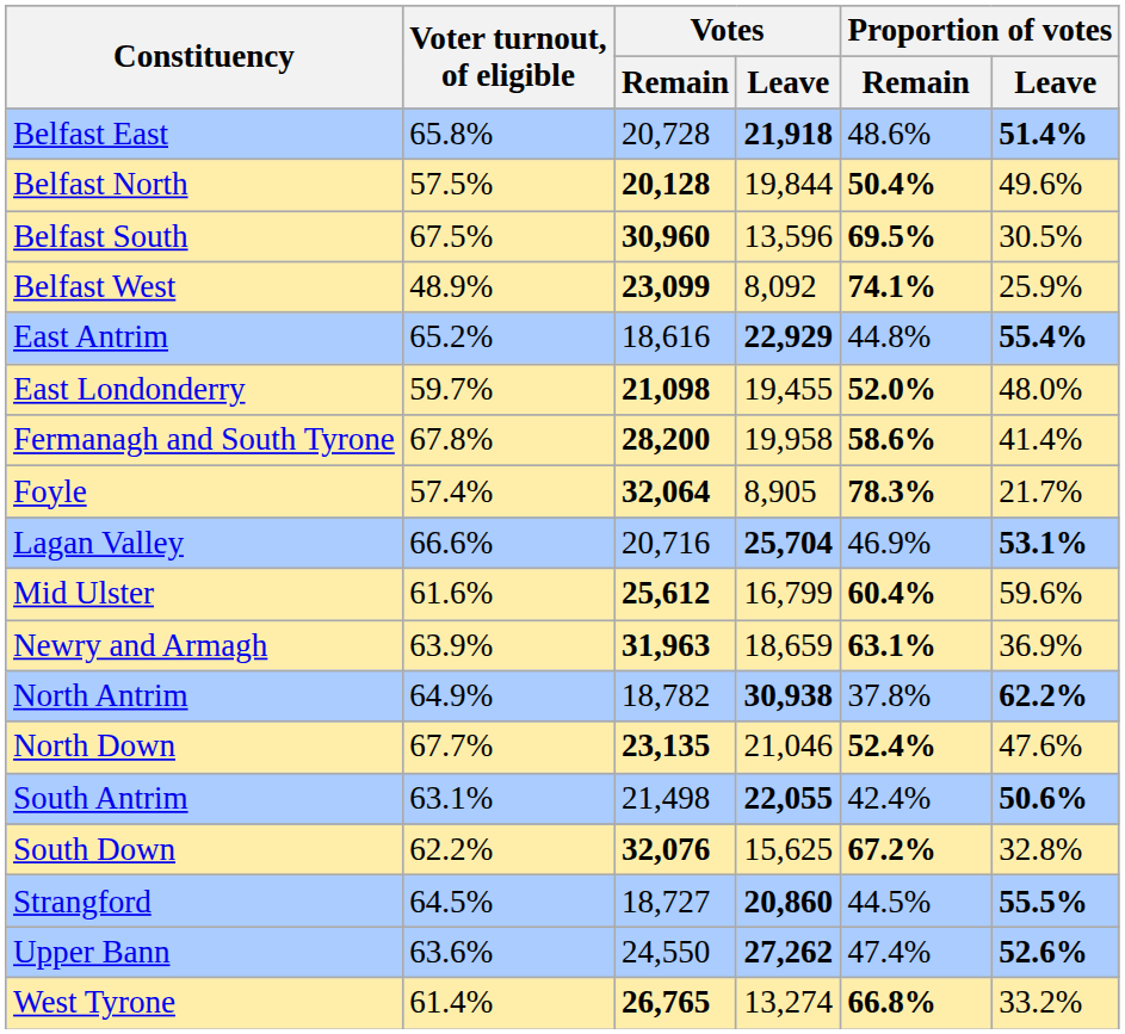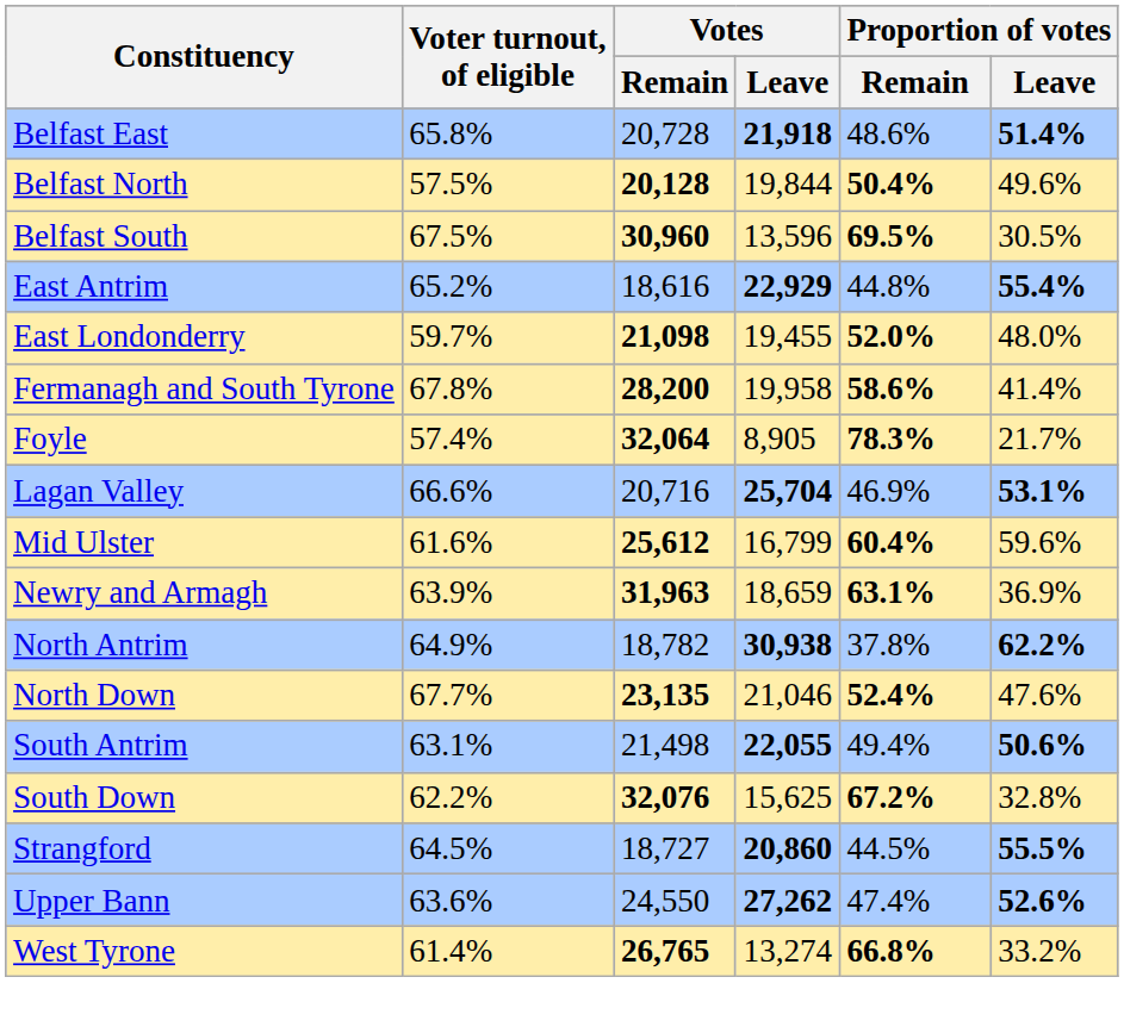 <table class="wikitable sortable">
 <tr>
 <th rowspan=2>Constituency</th>
 <th rowspan=2>Voter turnout,<br>of eligible</th>
 <th colspan=2>Votes</th>
 <th colspan=2>Proportion of votes</th>
 </tr>
 <tr>
 <th>Remain</th>
 <th>Leave</th>
 <th>Remain</th>
 <th>Leave</th>
 </tr>
 <tr style="background:#acf;">
 <td><a href='#'>Belfast East</a></td>
 <td>65.8%</td>
 <td>20,728</td>
 <td><strong>21,918</strong></td>
 <td>48.6%</td>
 <td><strong>51.4%</strong></td>
 </tr>
 <tr style="background:#fea;">
 <td><a href='#'>Belfast North</a></td>
 <td>57.5%</td>
 <td><strong>20,128</strong></td>
 <td>19,844</td>
 <td><strong>50.4%</strong></td>
 <td>49.6%</td>
 </tr>
 <tr style="background:#fea;">
 <td><a href='#'>Belfast South</a></td>
 <td>67.5%</td>
 <td><strong>30,960</strong></td>
 <td>13,596</td>
 <td><strong>69.5%</strong></td>
 <td>30.5%</td>
-</tr>
-<tr style="background:#fea;">
-<td><a href='#'>Belfast West</a></td>
-<td>48.9%</td>
-<td><strong>23,099</strong></td>
-<td>8,092</td>
-<td><strong>74.1%</strong></td>
-<td>25.9%</td>
 </tr>
 <tr style="background:#acf;">
 <td><a href='#'>East Antrim</a></td>
 <td>65.2%</td>
 <td>18,616</td>
 <td><strong>22,929</strong></td>
 <td>44.8%</td>
 <td><strong>55.4%</strong></td>
 </tr>
 <tr style="background:#fea;">
 <td><a href='#'>East Londonderry</a></td>
 <td>59.7%</td>
 <td><strong>21,098</strong></td>
 <td>19,455</td>
 <td><strong>52.0%</strong></td>
 <td>48.0%</td>
 </tr>
 <tr style="background:#fea;">
 <td><a href='#'>Fermanagh and South Tyrone</a></td>
 <td>67.8%</td>
 <td><strong>28,200</strong></td>
 <td>19,958</td>
 <td><strong>58.6%</strong></td>
 <td>41.4%</td>
 </tr>
 <tr style="background:#fea;">
 <td><a href='#'>Foyle</a></td>
 <td>57.4%</td>
 <td><strong>32,064</strong></td>
 <td>8,905</td>
 <td><strong>78.3%</strong></td>
 <td>21.7%</td>
 </tr>
 <tr style="background:#acf;">
 <td><a href='#'>Lagan Valley</a></td>
 <td>66.6%</td>
 <td>20,716</td>
 <td><strong>25,704</strong></td>
 <td>46.9%</td>
 <td><strong>53.1%</strong></td>
 </tr>
 <tr style="background:#fea;">
 <td><a href='#'>Mid Ulster</a></td>
 <td>61.6%</td>
 <td><strong>25,612</strong></td>
 <td>16,799</td>
 <td><strong>60.4%</strong></td>
 <td>59.6%</td>
 </tr>
 <tr style="background:#fea;">
 <td><a href='#'>Newry and Armagh</a></td>
 <td>63.9%</td>
 <td><strong>31,963</strong></td>
 <td>18,659</td>
 <td><strong>63.1%</strong></td>
 <td>36.9%</td>
 </tr>
 <tr style="background:#acf;">
 <td><a href='#'>North Antrim</a></td>
 <td>64.9%</td>
 <td>18,782</td>
 <td><strong>30,938</strong></td>
 <td>37.8%</td>
 <td><strong>62.2%</strong></td>
 </tr>
 <tr style="background:#fea;">
 <td><a href='#'>North Down</a></td>
 <td>67.7%</td>
 <td><strong>23,135</strong></td>
 <td>21,046</td>
 <td><strong>52.4%</strong></td>
 <td>47.6%</td>
 </tr>
 <tr style="background:#acf;">
 <td><a href='#'>South Antrim</a></td>
 <td>63.1%</td>
 <td>21,498</td>
 <td><strong>22,055</strong></td>
-<td>42.4%</td>
+<td>49.4%</td>
 <td><strong>50.6%</strong></td>
 </tr>
 <tr style="background:#fea;">
 <td><a href='#'>South Down</a></td>
 <td>62.2%</td>
 <td><strong>32,076</strong></td>
 <td>15,625</td>
 <td><strong>67.2%</strong></td>
 <td>32.8%</td>
 </tr>
 <tr style="background:#acf;">
 <td><a href='#'>Strangford</a></td>
 <td>64.5%</td>
 <td>18,727</td>
 <td><strong>20,860</strong></td>
 <td>44.5%</td>
 <td><strong>55.5%</strong></td>
 </tr>
 <tr style="background:#acf;">
 <td><a href='#'>Upper Bann</a></td>
 <td>63.6%</td>
 <td>24,550</td>
 <td><strong>27,262</strong></td>
 <td>47.4%</td>
 <td><strong>52.6%</strong></td>
 </tr>
 <tr style="background:#fea;">
 <td><a href='#'>West Tyrone</a></td>
 <td>61.4%</td>
 <td><strong>26,765</strong></td>
 <td>13,274</td>
 <td><strong>66.8%</strong></td>
 <td>33.2%</td>
 </tr>
 </table>
